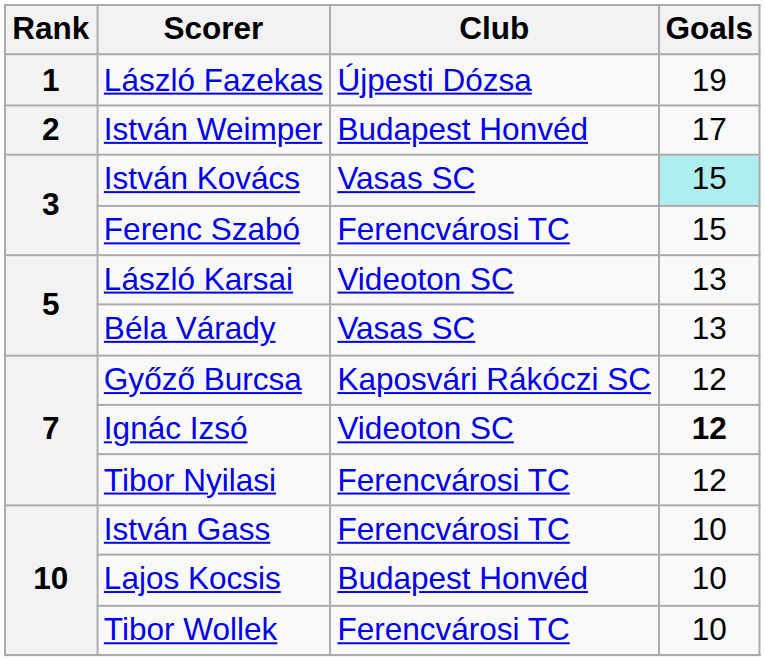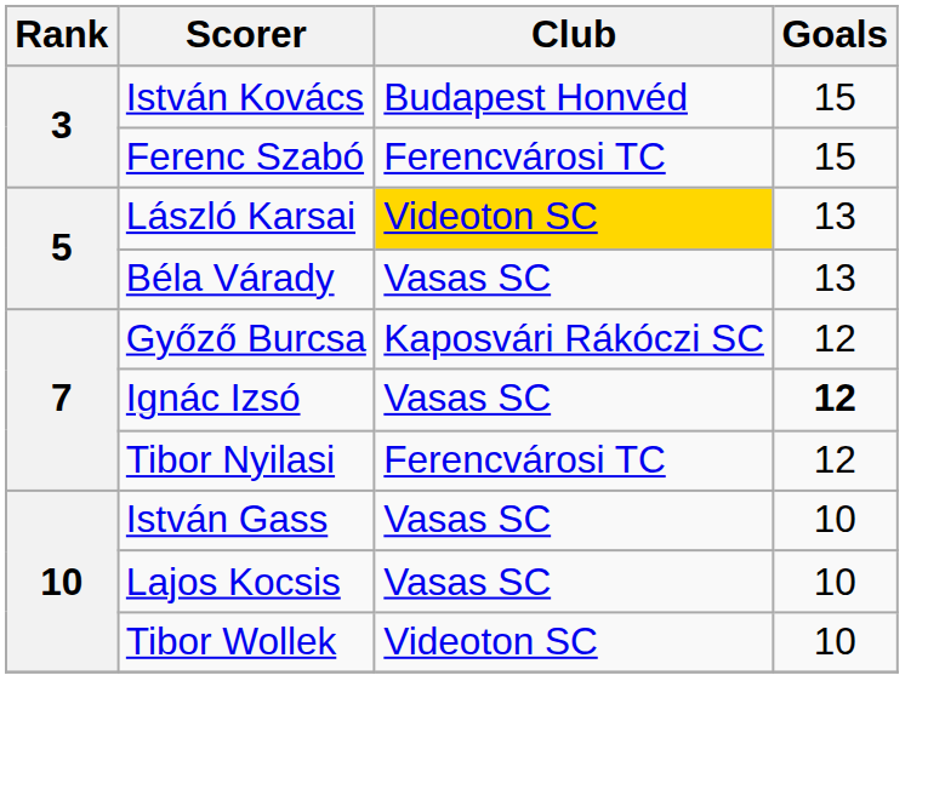 <table class="wikitable" style="text-align:center">
 <tr>
 <th>Rank</th>
 <th>Scorer</th>
 <th>Club</th>
 <th>Goals</th>
 </tr>
 <tr>
-<th rowspan="1">1</th>
-<td align=left> <a href='#'>László Fazekas</a></td>
-<td align=left><a href='#'>Újpesti Dózsa</a></td>
-<td>19</td>
-</tr>
-<tr>
-<th rowspan="1">2</th>
-<td align=left> <a href='#'>István Weimper</a></td>
-<td align=left><a href='#'>Budapest Honvéd</a></td>
-<td>17</td>
-</tr>
-<tr>
 <th rowspan="2">3</th>
 <td align=left> <a href='#'>István Kovács</a></td>
-<td align=left><a href='#'>Vasas SC</a></td>
-<td style="background: paleturquoise;">15</td>
+<td align=left><a href='#'>Budapest Honvéd</a></td>
+<td>15</td>
 </tr>
 <tr>
 <td align=left> <a href='#'>Ferenc Szabó</a></td>
 <td align=left><a href='#'>Ferencvárosi TC</a></td>
 <td>15</td>
 </tr>
 <tr>
 <th rowspan="2">5</th>
 <td align=left> <a href='#'>László Karsai</a></td>
-<td align=left><a href='#'>Videoton SC</a></td>
+<td align=left style="background: gold;"><a href='#'>Videoton SC</a></td>
 <td>13</td>
 </tr>
 <tr>
 <td align=left> <a href='#'>Béla Várady</a></td>
 <td align=left><a href='#'>Vasas SC</a></td>
 <td>13</td>
 </tr>
 <tr>
 <th rowspan="3">7</th>
 <td align=left> <a href='#'>Győző Burcsa</a></td>
 <td><a href='#'>Kaposvári Rákóczi SC</a></td>
 <td>12</td>
 </tr>
 <tr>
 <td align=left> <a href='#'>Ignác Izsó</a></td>
-<td align=left><a href='#'>Videoton SC</a></td>
+<td align=left><a href='#'>Vasas SC</a></td>
 <td><strong>12</strong></td>
 </tr>
 <tr>
 <td align=left> <a href='#'>Tibor Nyilasi</a></td>
 <td align=left><a href='#'>Ferencvárosi TC</a></td>
 <td>12</td>
 </tr>
 <tr>
 <th rowspan="3">10</th>
 <td align=left> <a href='#'>István Gass</a></td>
-<td align=left><a href='#'>Ferencvárosi TC</a></td>
+<td align=left><a href='#'>Vasas SC</a></td>
 <td>10</td>
 </tr>
 <tr>
 <td align=left> <a href='#'>Lajos Kocsis</a></td>
-<td align=left><a href='#'>Budapest Honvéd</a></td>
+<td align=left><a href='#'>Vasas SC</a></td>
 <td>10</td>
 </tr>
 <tr>
 <td align=left> <a href='#'>Tibor Wollek</a></td>
-<td align=left><a href='#'>Ferencvárosi TC</a></td>
+<td align=left><a href='#'>Videoton SC</a></td>
 <td>10</td>
 </tr>
 <tr>
 </tr>
 </table>
